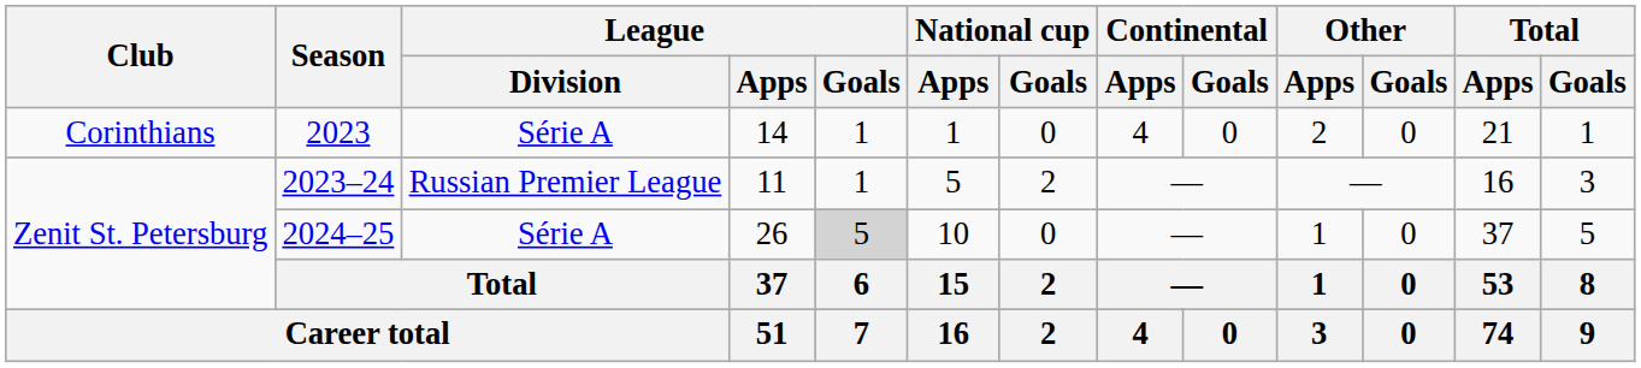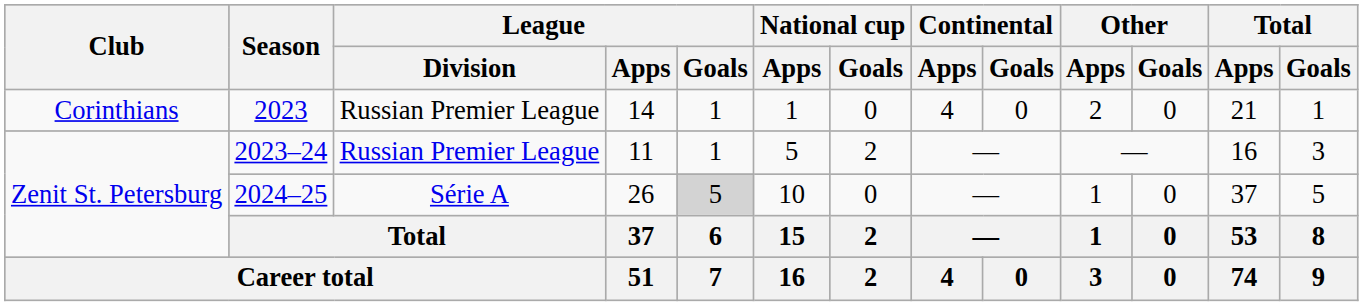 <table class="wikitable" style="text-align: center">
 <tr>
 <th rowspan="2">Club</th>
 <th rowspan="2">Season</th>
 <th colspan="3">League</th>
 <th colspan="2">National cup</th>
 <th colspan="2">Continental</th>
 <th colspan="2">Other</th>
 <th colspan="2">Total</th>
 </tr>
 <tr>
 <th>Division</th>
 <th>Apps</th>
 <th>Goals</th>
 <th>Apps</th>
 <th>Goals</th>
 <th>Apps</th>
 <th>Goals</th>
 <th>Apps</th>
 <th>Goals</th>
 <th>Apps</th>
 <th>Goals</th>
 </tr>
 <tr>
 <td><a href='#'>Corinthians</a></td>
 <td><a href='#'>2023</a></td>
-<td><a href='#'>Série A</a></td>
+<td>Russian Premier League</td>
 <td>14</td>
 <td>1</td>
 <td>1</td>
 <td>0</td>
 <td>4</td>
 <td>0</td>
 <td>2</td>
 <td>0</td>
 <td>21</td>
 <td>1</td>
 </tr>
 <tr>
 <td rowspan="3"><a href='#'>Zenit St. Petersburg</a></td>
 <td><a href='#'>2023–24</a></td>
 <td><a href='#'>Russian Premier League</a></td>
 <td>11</td>
 <td>1</td>
 <td>5</td>
 <td>2</td>
 <td colspan="2">—</td>
 <td colspan="2">—</td>
 <td>16</td>
 <td>3</td>
 </tr>
 <tr>
 <td><a href='#'>2024–25</a></td>
 <td><a href='#'>Série A</a></td>
 <td>26</td>
 <td style="background: lightgrey;">5</td>
 <td>10</td>
 <td>0</td>
 <td colspan="2">—</td>
 <td>1</td>
 <td>0</td>
 <td>37</td>
 <td>5</td>
 </tr>
 <tr>
 <th colspan="2">Total</th>
 <th>37</th>
 <th>6</th>
 <th>15</th>
 <th>2</th>
 <th colspan="2">—</th>
 <th>1</th>
 <th>0</th>
 <th>53</th>
 <th>8</th>
 </tr>
 <tr>
 <th colspan="3"><strong>Career total</strong></th>
 <th>51</th>
 <th>7</th>
 <th>16</th>
 <th>2</th>
 <th>4</th>
 <th>0</th>
 <th>3</th>
 <th>0</th>
 <th>74</th>
 <th>9</th>
 </tr>
 </table>
